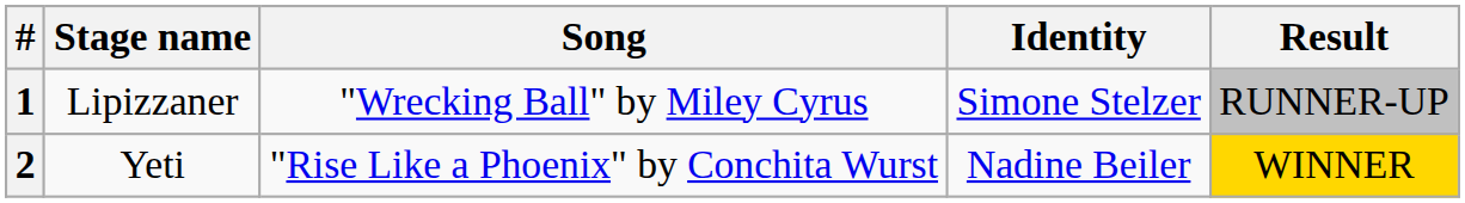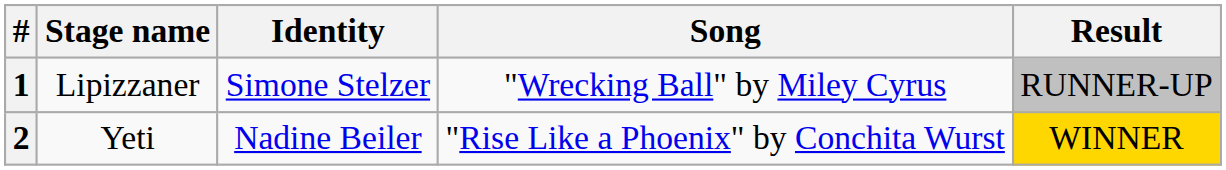 <table class="wikitable plainrowheaders" style="text-align: center;">
 <tr>
 <th>#</th>
 <th>Stage name</th>
+<th>Identity</th>
 <th>Song</th>
-<th>Identity</th>
 <th>Result</th>
 </tr>
 <tr>
 <th>1</th>
 <td>Lipizzaner</td>
+<td><a href='#'>Simone Stelzer</a></td>
 <td>"<a href='#'>Wrecking Ball</a>" by <a href='#'>Miley Cyrus</a></td>
-<td><a href='#'>Simone Stelzer</a></td>
 <td bgcolor=silver>RUNNER-UP</td>
 </tr>
 <tr>
 <th>2</th>
 <td>Yeti</td>
+<td><a href='#'>Nadine Beiler</a></td>
 <td>"<a href='#'>Rise Like a Phoenix</a>" by <a href='#'>Conchita Wurst</a></td>
-<td><a href='#'>Nadine Beiler</a></td>
 <td bgcolor=gold>WINNER</td>
 </tr>
 </table>
